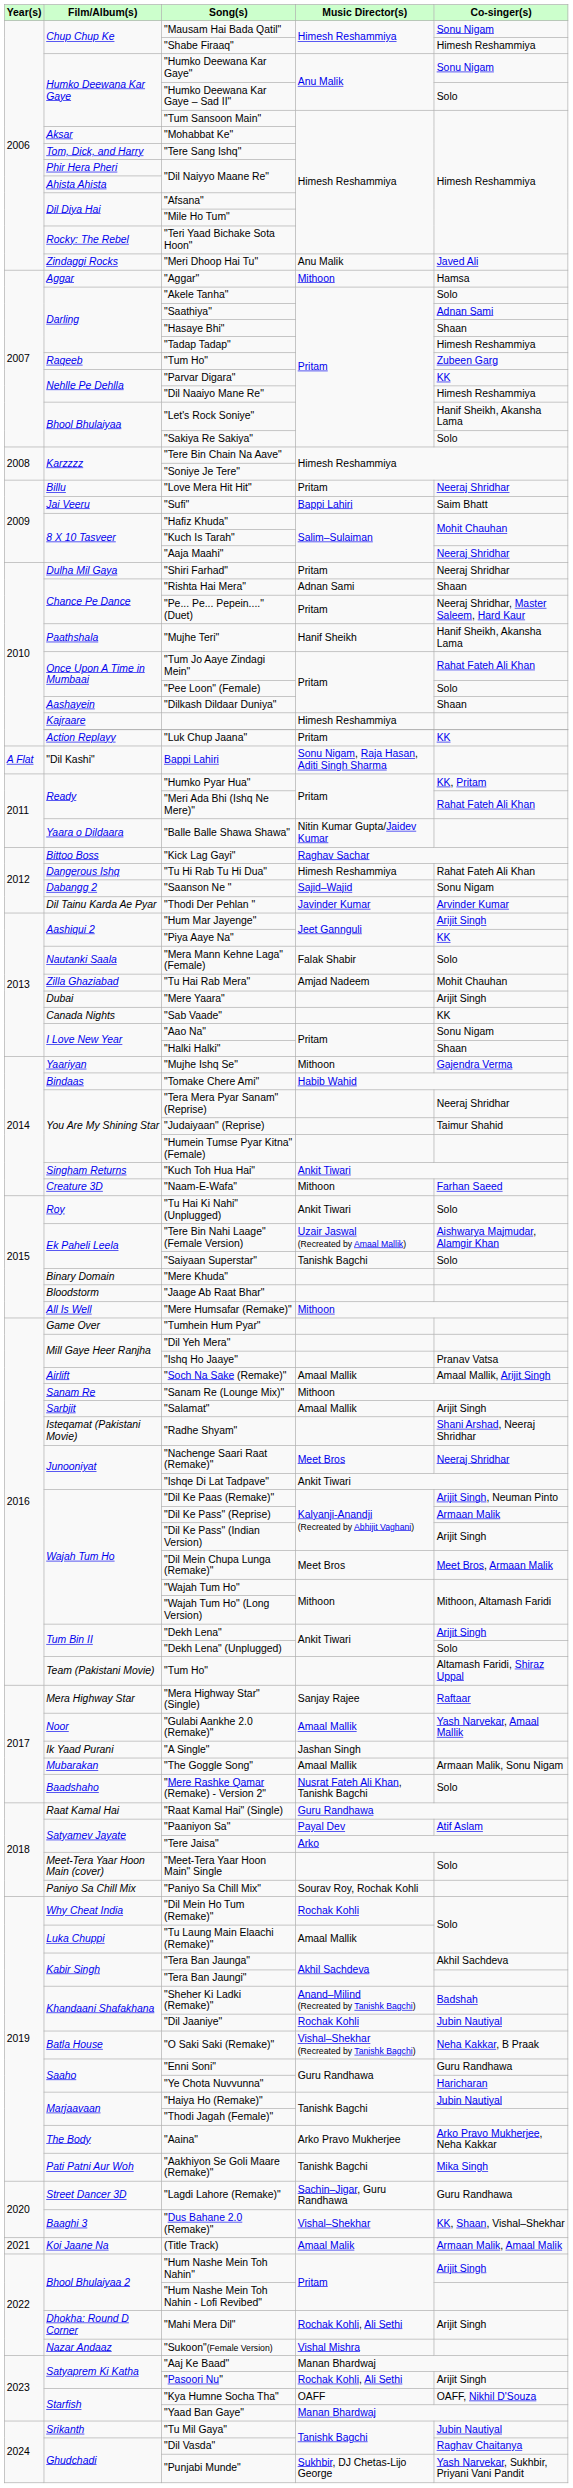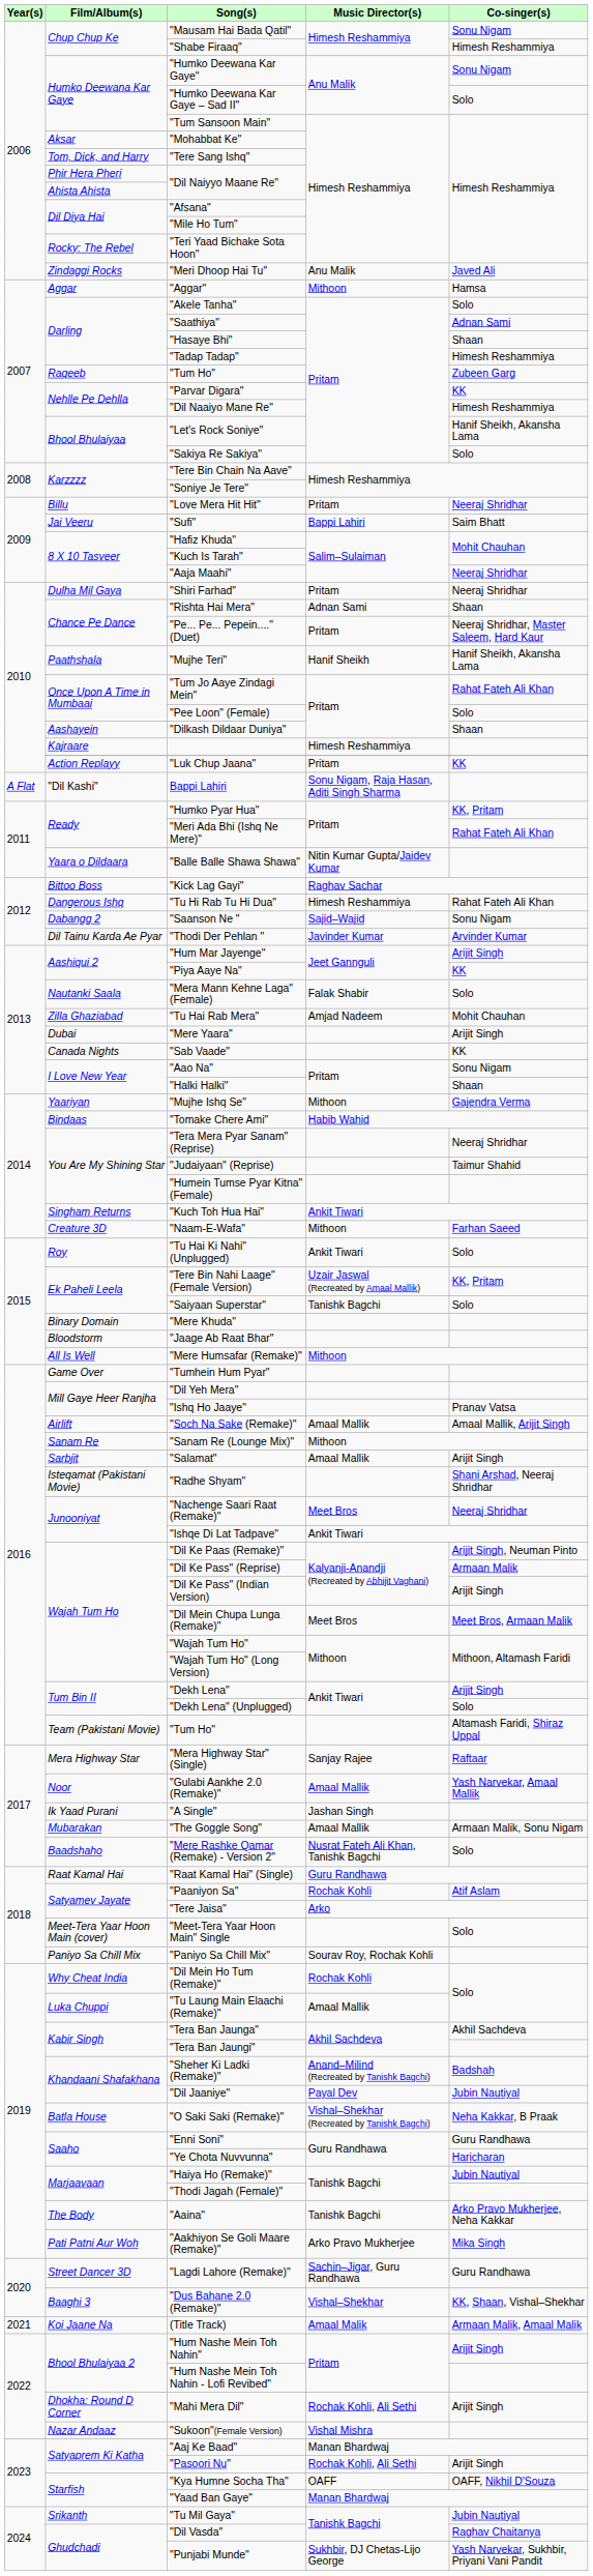 <table class="wikitable sortable">
 <tr>
 <th style="background:#cfc; text-align:center;"><strong>Year(s)</strong></th>
 <th style="background:#cfc; text-align:center;"><strong>Film/Album(s)</strong></th>
 <th style="background:#cfc; text-align:center;"><strong>Song(s)</strong></th>
 <th style="background:#cfc; text-align:center;"><strong>Music Director(s)</strong></th>
 <th style="background:#cfc; text-align:center;"><strong>Co-singer(s)</strong></th>
 </tr>
 <tr>
 <td rowspan=13>2006</td>
 <td rowspan="2"><em><a href='#'>Chup Chup Ke</a></em></td>
 <td>"Mausam Hai Bada Qatil"</td>
 <td rowspan="2"><a href='#'>Himesh Reshammiya</a></td>
 <td><a href='#'>Sonu Nigam</a></td>
 </tr>
 <tr>
 <td>"Shabe Firaaq"</td>
 <td>Himesh Reshammiya</td>
 </tr>
 <tr>
 <td rowspan="3"><em><a href='#'>Humko Deewana Kar Gaye</a></em></td>
 <td>"Humko Deewana Kar Gaye"</td>
 <td rowspan="2"><a href='#'>Anu Malik</a></td>
 <td><a href='#'>Sonu Nigam</a></td>
 </tr>
 <tr>
 <td>"Humko Deewana Kar Gaye – Sad II"</td>
 <td>Solo</td>
 </tr>
 <tr>
 <td>"Tum Sansoon Main"</td>
 <td rowspan=8>Himesh Reshammiya</td>
 <td rowspan=8>Himesh Reshammiya</td>
 </tr>
 <tr>
 <td><em><a href='#'>Aksar</a></em></td>
 <td>"Mohabbat Ke"</td>
 </tr>
 <tr>
 <td><em><a href='#'>Tom, Dick, and Harry</a></em></td>
 <td>"Tere Sang Ishq"</td>
 </tr>
 <tr>
 <td><em><a href='#'>Phir Hera Pheri</a></em></td>
 <td rowspan="2">"Dil Naiyyo Maane Re"</td>
 </tr>
 <tr>
 <td><em><a href='#'>Ahista Ahista</a></em></td>
 </tr>
 <tr>
 <td rowspan="2"><em><a href='#'>Dil Diya Hai</a></em></td>
 <td>"Afsana"</td>
 </tr>
 <tr>
 <td>"Mile Ho Tum"</td>
 </tr>
 <tr>
 <td><em><a href='#'>Rocky: The Rebel</a></em></td>
 <td>"Teri Yaad Bichake Sota Hoon"</td>
 </tr>
 <tr>
 <td><em><a href='#'>Zindaggi Rocks</a></em></td>
 <td>"Meri Dhoop Hai Tu"</td>
 <td>Anu Malik</td>
 <td><a href='#'>Javed Ali</a></td>
 </tr>
 <tr>
 <td rowspan="10">2007</td>
 <td><em><a href='#'>Aggar</a></em></td>
 <td>"Aggar"</td>
 <td><a href='#'>Mithoon</a></td>
 <td>Hamsa</td>
 </tr>
 <tr>
 <td rowspan="4"><em><a href='#'>Darling</a></em></td>
 <td>"Akele Tanha"</td>
 <td rowspan=9><a href='#'>Pritam</a></td>
 <td>Solo</td>
 </tr>
 <tr>
 <td>"Saathiya"</td>
 <td><a href='#'>Adnan Sami</a></td>
 </tr>
 <tr>
 <td>"Hasaye Bhi"</td>
 <td>Shaan</td>
 </tr>
 <tr>
 <td>"Tadap Tadap"</td>
 <td>Himesh Reshammiya</td>
 </tr>
 <tr>
 <td><em><a href='#'>Raqeeb</a></em></td>
 <td>"Tum Ho"</td>
 <td><a href='#'>Zubeen Garg</a></td>
 </tr>
 <tr>
 <td rowspan="2"><em><a href='#'>Nehlle Pe Dehlla</a></em></td>
 <td>"Parvar Digara"</td>
 <td><a href='#'>KK</a></td>
 </tr>
 <tr>
 <td>"Dil Naaiyo Mane Re"</td>
 <td>Himesh Reshammiya</td>
 </tr>
 <tr>
 <td rowspan="2"><em><a href='#'>Bhool Bhulaiyaa</a></em></td>
 <td>"Let's Rock Soniye"</td>
 <td>Hanif Sheikh, Akansha Lama</td>
 </tr>
 <tr>
 <td>"Sakiya Re Sakiya"</td>
 <td>Solo</td>
 </tr>
 <tr>
 <td rowspan="2">2008</td>
 <td rowspan="2"><em><a href='#'>Karzzzz</a></em></td>
 <td>"Tere Bin Chain Na Aave"</td>
 <td rowspan="2" colspan=2>Himesh Reshammiya</td>
 </tr>
 <tr>
 <td>"Soniye Je Tere"</td>
 </tr>
 <tr>
 <td rowspan="5">2009</td>
 <td><em><a href='#'>Billu</a></em></td>
 <td>"Love Mera Hit Hit"</td>
 <td>Pritam</td>
 <td><a href='#'>Neeraj Shridhar</a></td>
 </tr>
 <tr>
 <td><em><a href='#'>Jai Veeru</a></em></td>
 <td>"Sufi"</td>
 <td><a href='#'>Bappi Lahiri</a></td>
 <td>Saim Bhatt</td>
 </tr>
 <tr>
 <td rowspan="3"><em><a href='#'>8 X 10 Tasveer</a></em></td>
 <td>"Hafiz Khuda"</td>
 <td rowspan=3><a href='#'>Salim–Sulaiman</a></td>
 <td rowspan="2"><a href='#'>Mohit Chauhan</a></td>
 </tr>
 <tr>
 <td>"Kuch Is Tarah"</td>
 </tr>
 <tr>
 <td>"Aaja Maahi"</td>
 <td><a href='#'>Neeraj Shridhar</a></td>
 </tr>
 <tr>
 <td rowspan="10">2010</td>
 <td><em><a href='#'>Dulha Mil Gaya</a></em></td>
 <td>"Shiri Farhad"</td>
 <td>Pritam</td>
 <td>Neeraj Shridhar</td>
 </tr>
 <tr>
 <td rowspan="2"><em><a href='#'>Chance Pe Dance</a></em></td>
 <td>"Rishta Hai Mera"</td>
 <td>Adnan Sami</td>
 <td>Shaan</td>
 </tr>
 <tr>
 <td>"Pe... Pe... Pepein...." (Duet)</td>
 <td>Pritam</td>
 <td>Neeraj Shridhar, <a href='#'>Master Saleem</a>, <a href='#'>Hard Kaur</a></td>
 </tr>
 <tr>
 <td><em><a href='#'>Paathshala</a></em></td>
 <td>"Mujhe Teri"</td>
 <td>Hanif Sheikh</td>
 <td>Hanif Sheikh, Akansha Lama</td>
 </tr>
 <tr>
 <td rowspan="2"><em><a href='#'>Once Upon A Time in Mumbaai</a></em></td>
 <td>"Tum Jo Aaye Zindagi Mein"</td>
 <td rowspan=3>Pritam</td>
 <td><a href='#'>Rahat Fateh Ali Khan</a></td>
 </tr>
 <tr>
 <td>"Pee Loon" (Female)</td>
 <td>Solo</td>
 </tr>
 <tr>
 <td><em><a href='#'>Aashayein</a></em></td>
 <td>"Dilkash Dildaar Duniya"</td>
 <td>Shaan</td>
 </tr>
 <tr>
 <td><em><a href='#'>Kajraare</a></em></td>
 <td></td>
 <td>Himesh Reshammiya</td>
 <td></td>
 </tr>
 <tr>
 </tr>
 <tr>
 <td><em><a href='#'>Action Replayy</a></em></td>
 <td>"Luk Chup Jaana"</td>
 <td>Pritam</td>
 <td><a href='#'>KK</a></td>
 </tr>
 <tr>
 <td><em><a href='#'>A Flat</a></em></td>
 <td>"Dil Kashi"</td>
 <td><a href='#'>Bappi Lahiri</a></td>
 <td><a href='#'>Sonu Nigam</a>, <a href='#'>Raja Hasan</a>, <a href='#'>Aditi Singh Sharma</a></td>
 </tr>
 <tr>
 <td rowspan="3">2011</td>
 <td rowspan="2"><em><a href='#'>Ready</a></em></td>
 <td>"Humko Pyar Hua"</td>
 <td rowspan=2>Pritam</td>
 <td><a href='#'>KK</a>, <a href='#'>Pritam</a></td>
 </tr>
 <tr>
 <td>"Meri Ada Bhi (Ishq Ne Mere)"</td>
 <td><a href='#'>Rahat Fateh Ali Khan</a></td>
 </tr>
 <tr>
 <td><em><a href='#'>Yaara o Dildaara</a></em></td>
 <td>"Balle Balle Shawa Shawa"</td>
 <td>Nitin Kumar Gupta/<a href='#'>Jaidev Kumar</a></td>
 <td></td>
 </tr>
 <tr>
 <td rowspan="4">2012</td>
 <td><em><a href='#'>Bittoo Boss</a></em></td>
 <td>"Kick Lag Gayi"</td>
 <td colspan=2><a href='#'>Raghav Sachar</a></td>
 </tr>
 <tr>
 <td><em><a href='#'>Dangerous Ishq</a></em></td>
 <td>"Tu Hi Rab Tu Hi Dua"</td>
 <td>Himesh Reshammiya</td>
 <td>Rahat Fateh Ali Khan</td>
 </tr>
 <tr>
 <td><em><a href='#'>Dabangg 2</a></em></td>
 <td>"Saanson Ne "</td>
 <td><a href='#'>Sajid–Wajid</a></td>
 <td>Sonu Nigam</td>
 </tr>
 <tr>
 <td><em>Dil Tainu Karda Ae Pyar</em></td>
 <td>"Thodi Der Pehlan "</td>
 <td><a href='#'>Javinder Kumar</a></td>
 <td><a href='#'>Arvinder Kumar</a></td>
 </tr>
 <tr>
 <td rowspan="8">2013</td>
 <td rowspan="2"><em><a href='#'>Aashiqui 2</a></em></td>
 <td>"Hum Mar Jayenge"</td>
 <td rowspan=2><a href='#'>Jeet Gannguli</a></td>
 <td><a href='#'>Arijit Singh</a></td>
 </tr>
 <tr>
 <td>"Piya Aaye Na"</td>
 <td><a href='#'>KK</a></td>
 </tr>
 <tr>
 <td><em><a href='#'>Nautanki Saala</a></em></td>
 <td>"Mera Mann Kehne Laga" (Female)</td>
 <td>Falak Shabir</td>
 <td>Solo</td>
 </tr>
 <tr>
 <td><em><a href='#'>Zilla Ghaziabad</a></em></td>
 <td>"Tu Hai Rab Mera"</td>
 <td>Amjad Nadeem</td>
 <td>Mohit Chauhan</td>
 </tr>
 <tr>
 <td><em>Dubai</em></td>
 <td>"Mere Yaara"</td>
 <td></td>
 <td>Arijit Singh</td>
 </tr>
 <tr>
 <td><em>Canada Nights</em></td>
 <td>"Sab Vaade"</td>
 <td></td>
 <td>KK</td>
 </tr>
 <tr>
 <td rowspan="2"><em><a href='#'>I Love New Year</a></em></td>
 <td>"Aao Na"</td>
 <td rowspan=2>Pritam</td>
 <td>Sonu Nigam</td>
 </tr>
 <tr>
 <td>"Halki Halki"</td>
 <td>Shaan</td>
 </tr>
 <tr>
 <td rowspan="7">2014</td>
 <td><em><a href='#'>Yaariyan</a></em></td>
 <td>"Mujhe Ishq Se"</td>
 <td>Mithoon</td>
 <td><a href='#'>Gajendra Verma</a></td>
 </tr>
 <tr>
 <td><em><a href='#'>Bindaas</a></em></td>
 <td>"Tomake Chere Ami"</td>
 <td colspan=2><a href='#'>Habib Wahid</a></td>
 </tr>
 <tr>
 <td rowspan="3"><em>You Are My Shining Star</em></td>
 <td>"Tera Mera Pyar Sanam" (Reprise)</td>
 <td></td>
 <td>Neeraj Shridhar</td>
 </tr>
 <tr>
 <td>"Judaiyaan" (Reprise)</td>
 <td></td>
 <td>Taimur Shahid</td>
 </tr>
 <tr>
 <td>"Humein Tumse Pyar Kitna" (Female)</td>
 <td></td>
 <td></td>
 </tr>
 <tr>
 <td><em><a href='#'>Singham Returns</a></em></td>
 <td>"Kuch Toh Hua Hai"</td>
 <td colspan=2><a href='#'>Ankit Tiwari</a></td>
 </tr>
 <tr>
 <td><em><a href='#'>Creature 3D</a></em></td>
 <td>"Naam-E-Wafa"</td>
 <td>Mithoon</td>
 <td><a href='#'>Farhan Saeed</a></td>
 </tr>
 <tr>
 <td rowspan="6">2015</td>
 <td><em><a href='#'>Roy</a></em></td>
 <td>"Tu Hai Ki Nahi" (Unplugged)</td>
 <td>Ankit Tiwari</td>
 <td>Solo</td>
 </tr>
 <tr>
 <td rowspan="2"><em><a href='#'>Ek Paheli Leela</a></em></td>
 <td>"Tere Bin Nahi Laage" (Female Version)</td>
 <td><a href='#'>Uzair Jaswal</a> <br><small>(Recreated by <a href='#'>Amaal Mallik</a>)</small></td>
-<td><a href='#'>Aishwarya Majmudar</a>, <a href='#'>Alamgir Khan</a></td>
+<td><a href='#'>KK</a>, <a href='#'>Pritam</a></td>
 </tr>
 <tr>
 <td>"Saiyaan Superstar"</td>
 <td>Tanishk Bagchi</td>
 <td>Solo</td>
 </tr>
 <tr>
 <td><em>Binary Domain</em></td>
 <td>"Mere Khuda"</td>
 <td></td>
 <td></td>
 </tr>
 <tr>
 <td><em>Bloodstorm</em></td>
 <td>"Jaage Ab Raat Bhar"</td>
 <td></td>
 <td></td>
 </tr>
 <tr>
 <td><em><a href='#'>All Is Well</a></em></td>
 <td>"Mere Humsafar (Remake)"</td>
 <td colspan=2><a href='#'>Mithoon</a></td>
 </tr>
 <tr>
 <td rowspan="18">2016</td>
 <td><em>Game Over</em></td>
 <td>"Tumhein Hum Pyar"</td>
 <td></td>
 <td></td>
 </tr>
 <tr>
 <td rowspan="2"><em>Mill Gaye Heer Ranjha</em></td>
 <td>"Dil Yeh Mera"</td>
 <td></td>
 <td></td>
 </tr>
 <tr>
 <td>"Ishq Ho Jaaye"</td>
 <td></td>
 <td>Pranav Vatsa</td>
 </tr>
 <tr>
 <td><em><a href='#'>Airlift</a></em></td>
 <td>"<a href='#'>Soch Na Sake</a> (Remake)"</td>
 <td>Amaal Mallik</td>
 <td>Amaal Mallik, <a href='#'>Arijit Singh</a></td>
 </tr>
 <tr>
 <td><em><a href='#'>Sanam Re</a></em></td>
 <td>"Sanam Re (Lounge Mix)"</td>
 <td colspan=2>Mithoon</td>
 </tr>
 <tr>
 <td><em><a href='#'>Sarbjit</a></em></td>
 <td>"Salamat"</td>
 <td>Amaal Mallik</td>
 <td>Arijit Singh</td>
 </tr>
 <tr>
 <td><em>Isteqamat (Pakistani Movie)</em></td>
 <td>"Radhe Shyam"</td>
 <td></td>
 <td><a href='#'>Shani Arshad</a>, Neeraj Shridhar</td>
 </tr>
 <tr>
 <td rowspan="2"><em><a href='#'>Junooniyat</a></em></td>
 <td>"Nachenge Saari Raat (Remake)"</td>
 <td><a href='#'>Meet Bros</a></td>
 <td><a href='#'>Neeraj Shridhar</a></td>
 </tr>
 <tr>
 <td>"Ishqe Di Lat Tadpave"</td>
 <td colspan=2>Ankit Tiwari</td>
 </tr>
 <tr>
 <td rowspan="6"><em><a href='#'>Wajah Tum Ho</a></em></td>
 <td>"Dil Ke Paas (Remake)"</td>
 <td rowspan="3"><a href='#'>Kalyanji-Anandji</a> <br><small>(Recreated by <a href='#'>Abhijit Vaghani</a>)</small></td>
 <td><a href='#'>Arijit Singh</a>, Neuman Pinto</td>
 </tr>
 <tr>
 <td>"Dil Ke Pass" (Reprise)</td>
 <td><a href='#'>Armaan Malik</a></td>
 </tr>
 <tr>
 <td>"Dil Ke Pass" (Indian Version)</td>
 <td>Arijit Singh</td>
 </tr>
 <tr>
 <td>"Dil Mein Chupa Lunga (Remake)"</td>
 <td>Meet Bros</td>
 <td><a href='#'>Meet Bros</a>, <a href='#'>Armaan Malik</a></td>
 </tr>
 <tr>
 <td>"Wajah Tum Ho"</td>
 <td rowspan="2">Mithoon</td>
 <td rowspan="2">Mithoon, Altamash Faridi</td>
 </tr>
 <tr>
 <td>"Wajah Tum Ho" (Long Version)</td>
 </tr>
 <tr>
 <td rowspan="2"><em><a href='#'>Tum Bin II</a></em></td>
 <td>"Dekh Lena"</td>
 <td rowspan="2">Ankit Tiwari</td>
 <td><a href='#'>Arijit Singh</a></td>
 </tr>
 <tr>
 <td>"Dekh Lena" (Unplugged)</td>
 <td>Solo</td>
 </tr>
 <tr>
 <td><em>Team (Pakistani Movie)</em></td>
 <td>"Tum Ho"</td>
 <td></td>
 <td>Altamash Faridi, <a href='#'>Shiraz Uppal</a></td>
 </tr>
 <tr>
 <td rowspan="5">2017</td>
 <td><em>Mera Highway Star</em></td>
 <td>"Mera Highway Star" (Single)</td>
 <td>Sanjay Rajee</td>
 <td><a href='#'>Raftaar</a></td>
 </tr>
 <tr>
 <td><em><a href='#'>Noor</a></em></td>
 <td>"Gulabi Aankhe 2.0 (Remake)"</td>
 <td><a href='#'>Amaal Mallik</a></td>
 <td><a href='#'>Yash Narvekar</a>, <a href='#'>Amaal Mallik</a></td>
 </tr>
 <tr>
 <td><em>Ik Yaad Purani</em></td>
 <td>"A Single"</td>
 <td>Jashan Singh</td>
 <td></td>
 </tr>
 <tr>
 <td><em><a href='#'>Mubarakan</a></em></td>
 <td>"The Goggle Song"</td>
 <td>Amaal Mallik</td>
 <td>Armaan Malik, Sonu Nigam</td>
 </tr>
 <tr>
 <td><em><a href='#'>Baadshaho</a></em></td>
 <td>"<a href='#'>Mere Rashke Qamar</a> (Remake) - Version 2"</td>
 <td><a href='#'>Nusrat Fateh Ali Khan</a>, Tanishk Bagchi</td>
 <td>Solo</td>
 </tr>
 <tr>
 <td rowspan=5>2018</td>
 <td><em>Raat Kamal Hai</em></td>
 <td>"Raat Kamal Hai" (Single)</td>
 <td colspan="2"><a href='#'>Guru Randhawa</a></td>
 </tr>
 <tr>
 <td rowspan="2"><em><a href='#'>Satyamev Jayate</a></em></td>
 <td>"Paaniyon Sa"</td>
-<td><a href='#'>Payal Dev</a></td>
+<td><a href='#'>Rochak Kohli</a></td>
 <td><a href='#'>Atif Aslam</a></td>
 </tr>
 <tr>
 <td>"Tere Jaisa"</td>
 <td colspan=2><a href='#'>Arko</a></td>
 </tr>
 <tr>
 <td><em>Meet-Tera Yaar Hoon Main (cover)</em></td>
 <td>"Meet-Tera Yaar Hoon Main" Single</td>
 <td></td>
 <td>Solo</td>
 </tr>
 <tr>
 <td><em>Paniyo Sa Chill Mix</em></td>
 <td>"Paniyo Sa Chill Mix"</td>
 <td>Sourav Roy, Rochak Kohli</td>
 <td></td>
 </tr>
 <tr>
 <td rowspan=13>2019</td>
 <td><em><a href='#'>Why Cheat India</a></em></td>
 <td>"Dil Mein Ho Tum (Remake)"</td>
 <td><a href='#'>Rochak Kohli</a></td>
 <td rowspan=2>Solo</td>
 </tr>
 <tr>
 <td><em><a href='#'>Luka Chuppi</a></em></td>
 <td>"Tu Laung Main Elaachi (Remake)"</td>
 <td>Amaal Mallik</td>
 </tr>
 <tr>
 <td rowspan=2><em><a href='#'>Kabir Singh</a></em></td>
 <td>"Tera Ban Jaunga"</td>
 <td rowspan=2><a href='#'>Akhil Sachdeva</a></td>
 <td>Akhil Sachdeva</td>
 </tr>
 <tr>
 <td>"Tera Ban Jaungi"</td>
 <td></td>
 </tr>
 <tr>
 <td rowspan="2"><em><a href='#'>Khandaani Shafakhana</a></em></td>
 <td>"Sheher Ki Ladki (Remake)"</td>
 <td><a href='#'>Anand–Milind</a>  <br><small>(Recreated by <a href='#'>Tanishk Bagchi</a>)</small></td>
 <td><a href='#'>Badshah</a></td>
 </tr>
 <tr>
 <td>"Dil Jaaniye"</td>
-<td><a href='#'>Rochak Kohli</a></td>
+<td><a href='#'>Payal Dev</a></td>
 <td><a href='#'>Jubin Nautiyal</a></td>
 </tr>
 <tr>
 <td><em><a href='#'>Batla House</a></em></td>
 <td>"O Saki Saki (Remake)"</td>
 <td><a href='#'>Vishal–Shekhar</a> <br><small>(Recreated by <a href='#'>Tanishk Bagchi</a>)</small></td>
 <td><a href='#'>Neha Kakkar</a>, B Praak</td>
 </tr>
 <tr>
 <td rowspan="2"><em><a href='#'>Saaho</a></em></td>
 <td>"Enni Soni"</td>
 <td rowspan="2">Guru Randhawa</td>
 <td>Guru Randhawa</td>
 </tr>
 <tr>
 <td>"Ye Chota Nuvvunna"</td>
 <td><a href='#'>Haricharan</a></td>
 </tr>
 <tr>
 <td rowspan=2><em><a href='#'>Marjaavaan</a></em></td>
 <td>"Haiya Ho (Remake)"</td>
 <td rowspan=2>Tanishk Bagchi</td>
 <td><a href='#'>Jubin Nautiyal</a></td>
 </tr>
 <tr>
 <td>"Thodi Jagah (Female)"</td>
 <td></td>
 </tr>
 <tr>
 <td><em><a href='#'>The Body</a></em></td>
 <td>"Aaina"</td>
-<td>Arko Pravo Mukherjee</td>
+<td>Tanishk Bagchi</td>
 <td><a href='#'>Arko Pravo Mukherjee</a>, Neha Kakkar</td>
 </tr>
 <tr>
 <td><em><a href='#'>Pati Patni Aur Woh</a></em></td>
 <td>"Aakhiyon Se Goli Maare (Remake)"</td>
-<td>Tanishk Bagchi</td>
+<td>Arko Pravo Mukherjee</td>
 <td><a href='#'>Mika Singh</a></td>
 </tr>
 <tr>
 <td rowspan=2>2020</td>
 <td><em><a href='#'>Street Dancer 3D</a></em></td>
 <td>"Lagdi Lahore (Remake)"</td>
 <td><a href='#'>Sachin–Jigar</a>, Guru Randhawa</td>
 <td>Guru Randhawa</td>
 </tr>
 <tr>
 <td><em><a href='#'>Baaghi 3</a></em></td>
 <td>"<a href='#'>Dus Bahane 2.0</a> (Remake)"</td>
 <td><a href='#'>Vishal–Shekhar</a></td>
 <td><a href='#'>KK</a>, <a href='#'>Shaan</a>, Vishal–Shekhar</td>
 </tr>
 <tr>
 <td>2021</td>
 <td><em><a href='#'>Koi Jaane Na</a></em></td>
 <td> (Title Track)</td>
 <td><a href='#'>Amaal Malik</a></td>
 <td><a href='#'>Armaan Malik</a>, <a href='#'>Amaal Malik</a></td>
 </tr>
 <tr>
 <td rowspan=4>2022</td>
 <td rowspan=2><em><a href='#'>Bhool Bhulaiyaa 2</a></em></td>
 <td>"Hum Nashe Mein Toh Nahin"</td>
 <td rowspan=2><a href='#'>Pritam</a></td>
 <td><a href='#'>Arijit Singh</a></td>
 </tr>
 <tr>
 <td>"Hum Nashe Mein Toh Nahin - Lofi Revibed"</td>
 <td></td>
 </tr>
 <tr>
 <td><em><a href='#'>Dhokha: Round D Corner</a></em></td>
 <td>"Mahi Mera Dil"</td>
 <td><a href='#'>Rochak Kohli</a>, <a href='#'>Ali Sethi</a></td>
 <td>Arijit Singh</td>
 </tr>
 <tr>
 <td><em><a href='#'>Nazar Andaaz</a></em></td>
 <td>"Sukoon"<small>(Female Version)</small></td>
 <td><a href='#'>Vishal Mishra</a></td>
 <td></td>
 </tr>
 <tr>
 <td rowspan=4>2023</td>
 <td rowspan=2><em><a href='#'>Satyaprem Ki Katha</a></em></td>
 <td>"Aaj Ke Baad"</td>
 <td colspan=2>Manan Bhardwaj</td>
 </tr>
 <tr>
 <td>"<a href='#'>Pasoori Nu</a>"</td>
 <td><a href='#'>Rochak Kohli</a>, <a href='#'>Ali Sethi</a></td>
 <td>Arijit Singh</td>
 </tr>
 <tr>
 <td rowspan=2><em><a href='#'>Starfish</a></em></td>
 <td>"Kya Humne Socha Tha"</td>
 <td>OAFF</td>
 <td>OAFF, <a href='#'>Nikhil D'Souza</a></td>
 </tr>
 <tr>
 <td>"Yaad Ban Gaye"</td>
 <td colspan=2><a href='#'>Manan Bhardwaj</a></td>
 </tr>
 <tr>
 <td rowspan=3>2024</td>
 <td><em><a href='#'>Srikanth</a></em></td>
 <td>"Tu Mil Gaya"</td>
 <td rowspan=2><a href='#'>Tanishk Bagchi</a></td>
 <td><a href='#'>Jubin Nautiyal</a></td>
 </tr>
 <tr>
 <td rowspan=2><em><a href='#'>Ghudchadi</a></em></td>
 <td>"Dil Vasda"</td>
 <td><a href='#'>Raghav Chaitanya</a></td>
 </tr>
 <tr>
 <td>"Punjabi Munde"</td>
 <td><a href='#'>Sukhbir</a>, DJ Chetas-Lijo George</td>
 <td><a href='#'>Yash Narvekar</a>, Sukhbir, Priyani Vani Pandit</td>
 </tr>
 </table>
